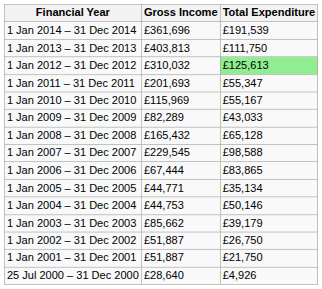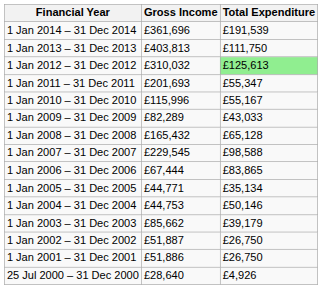 <table class="wikitable">
 <tr>
 <th>Financial Year</th>
 <th>Gross Income</th>
 <th>Total Expenditure</th>
 </tr>
 <tr>
 <td>1 Jan 2014 – 31 Dec 2014</td>
 <td>£361,696</td>
 <td>£191,539</td>
 </tr>
 <tr>
 <td>1 Jan 2013 – 31 Dec 2013</td>
 <td>£403,813</td>
 <td>£111,750</td>
 </tr>
 <tr>
 <td>1 Jan 2012 – 31 Dec 2012</td>
 <td>£310,032</td>
 <td style="background: lightgreen;">£125,613</td>
 </tr>
 <tr>
 <td>1 Jan 2011 – 31 Dec 2011</td>
 <td>£201,693</td>
 <td>£55,347</td>
 </tr>
 <tr>
 <td>1 Jan 2010 – 31 Dec 2010</td>
-<td>£115,969</td>
+<td>£115,996</td>
 <td>£55,167</td>
 </tr>
 <tr>
 <td>1 Jan 2009 – 31 Dec 2009</td>
 <td>£82,289</td>
 <td>£43,033</td>
 </tr>
 <tr>
 <td>1 Jan 2008 – 31 Dec 2008</td>
 <td>£165,432</td>
 <td>£65,128</td>
 </tr>
 <tr>
 <td>1 Jan 2007 – 31 Dec 2007</td>
 <td>£229,545</td>
 <td>£98,588</td>
 </tr>
 <tr>
 <td>1 Jan 2006 – 31 Dec 2006</td>
 <td>£67,444</td>
 <td>£83,865</td>
 </tr>
 <tr>
 <td>1 Jan 2005 – 31 Dec 2005</td>
 <td>£44,771</td>
 <td>£35,134</td>
 </tr>
 <tr>
 <td>1 Jan 2004 – 31 Dec 2004</td>
 <td>£44,753</td>
 <td>£50,146</td>
 </tr>
 <tr>
 <td>1 Jan 2003 – 31 Dec 2003</td>
 <td>£85,662</td>
 <td>£39,179</td>
 </tr>
 <tr>
 <td>1 Jan 2002 – 31 Dec 2002</td>
 <td>£51,887</td>
 <td>£26,750</td>
 </tr>
 <tr>
 <td>1 Jan 2001 – 31 Dec 2001</td>
-<td>£51,887</td>
-<td>£21,750</td>
+<td>£51,886</td>
+<td>£26,750</td>
 </tr>
 <tr>
 <td>25 Jul 2000 – 31 Dec 2000</td>
 <td>£28,640</td>
 <td>£4,926</td>
 </tr>
 </table>
